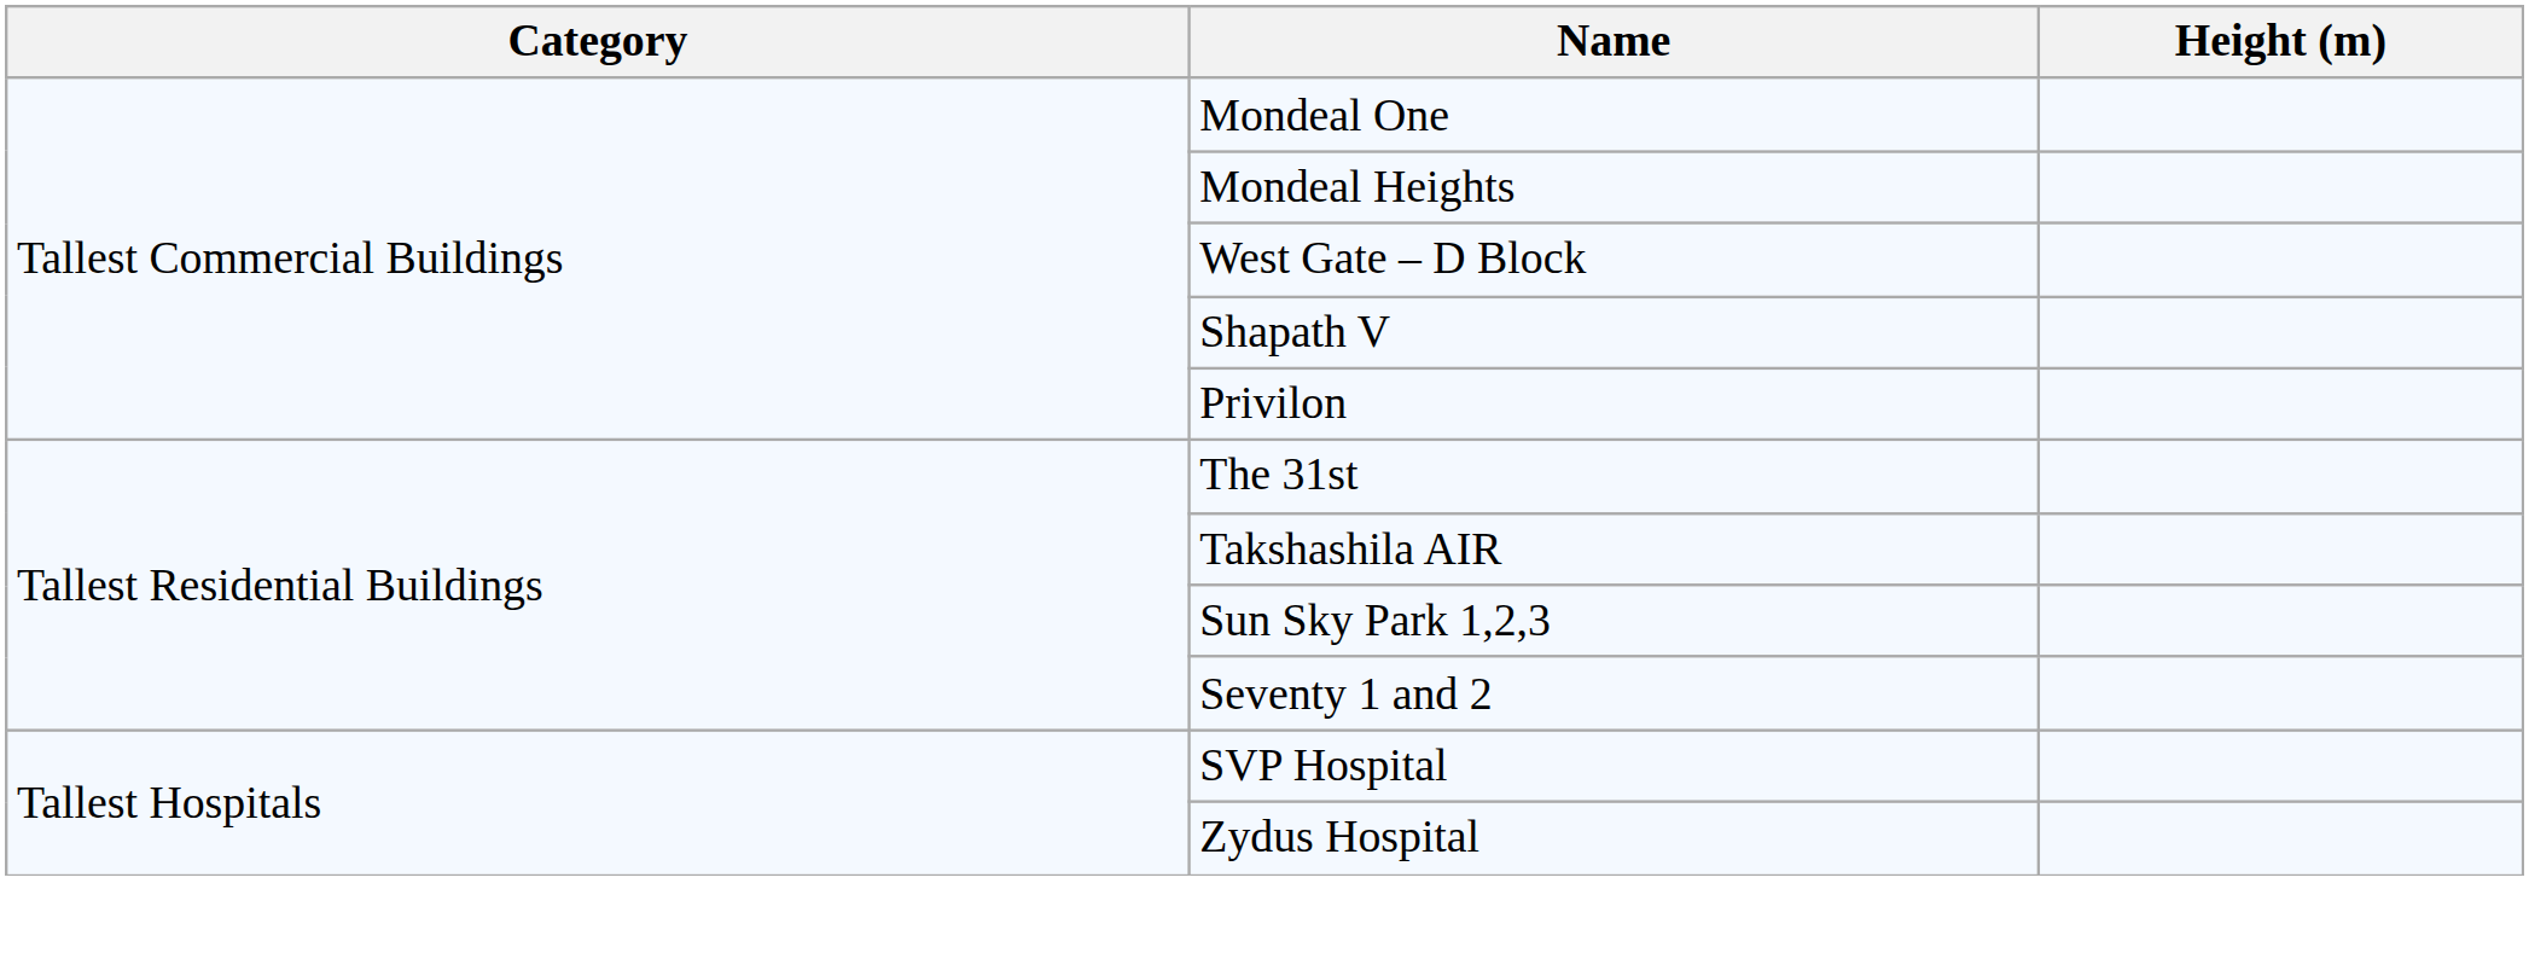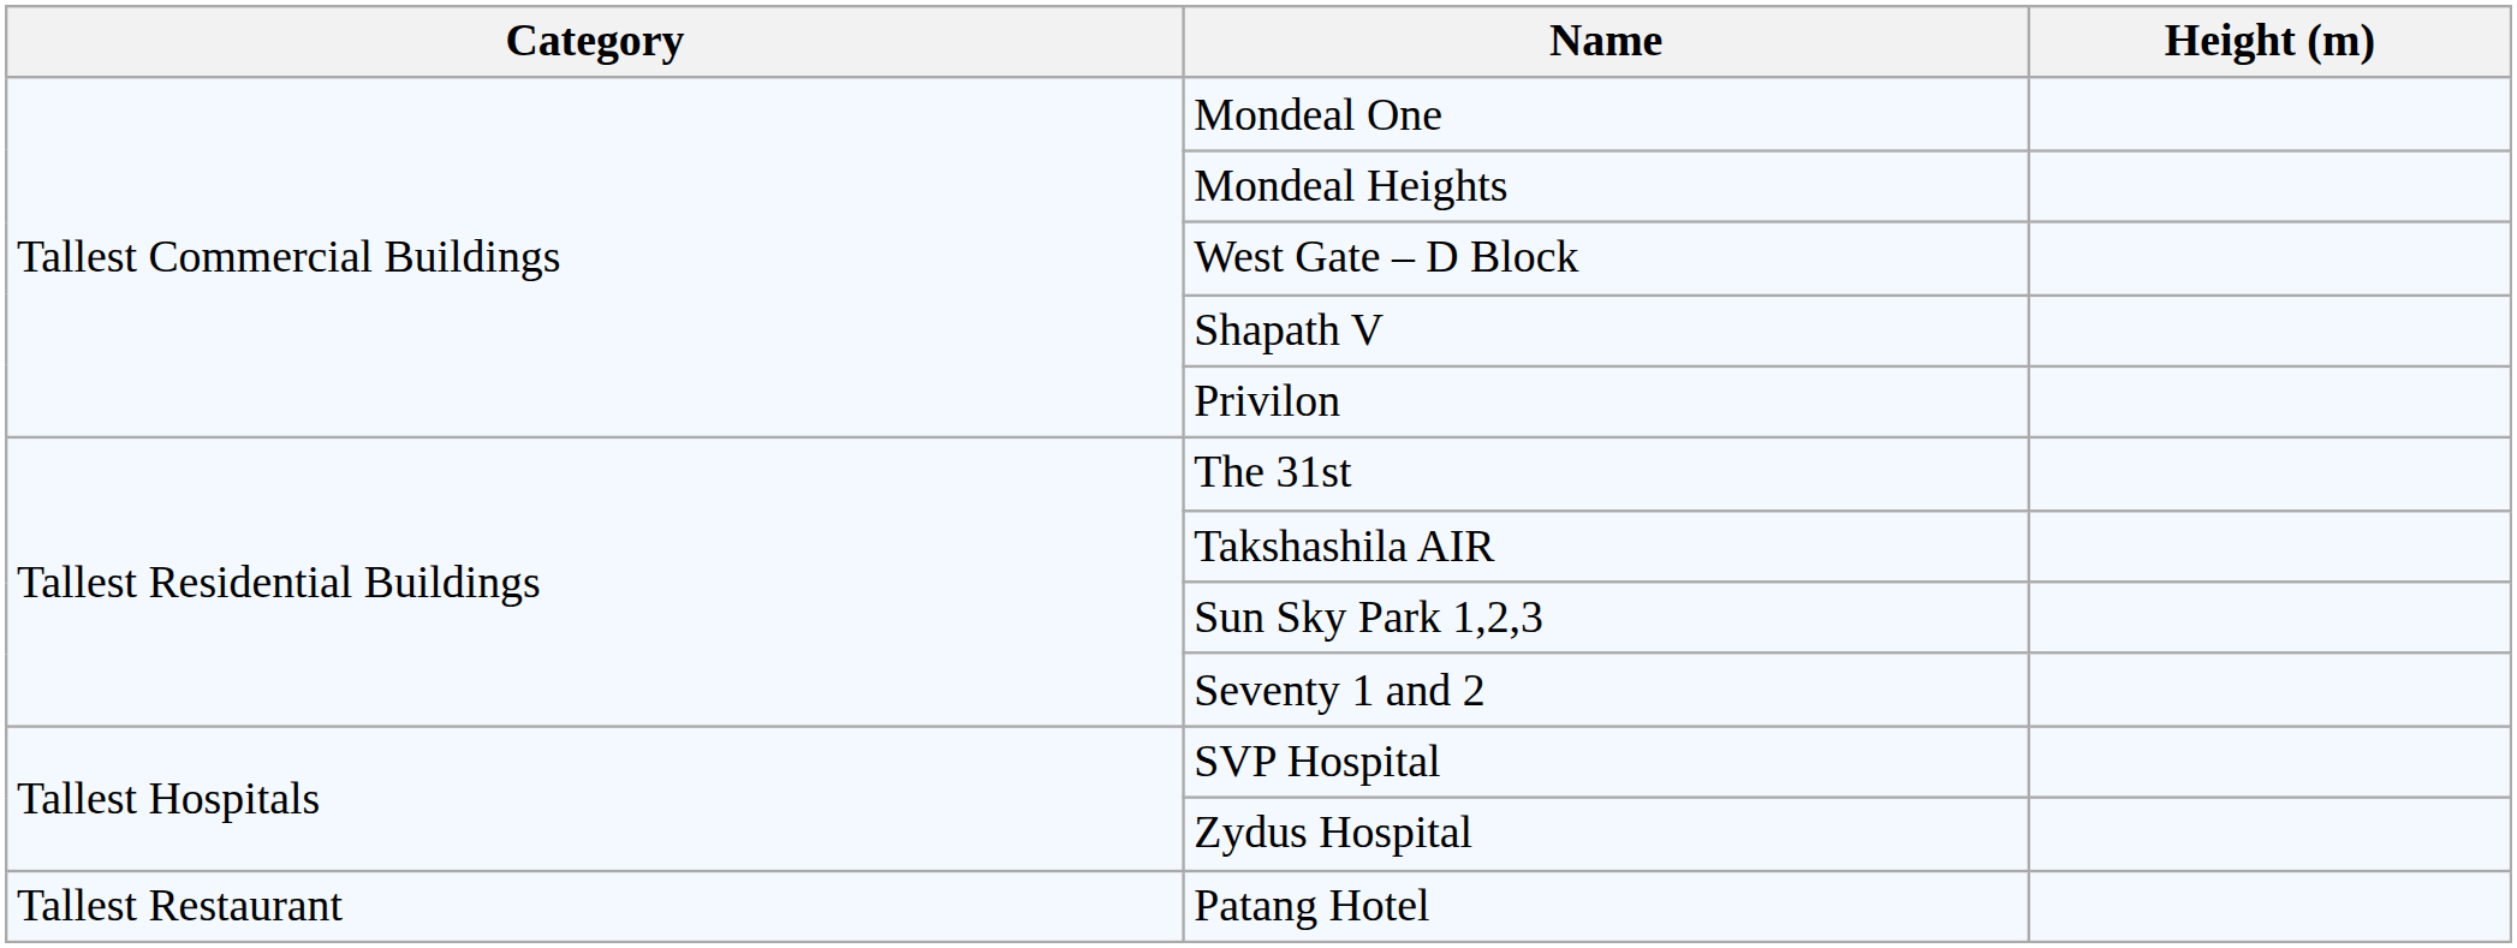 <table class="wikitable" width="100%">
 <tr>
 <th>Category</th>
 <th>Name</th>
 <th>Height (m)</th>
 </tr>
 <tr bgcolor="#F4F9FF">
 <td rowspan="5">Tallest Commercial Buildings</td>
 <td>Mondeal One</td>
 <td></td>
 </tr>
 <tr bgcolor="#F4F9FF">
 <td>Mondeal Heights</td>
 <td></td>
 </tr>
 <tr bgcolor="#F4F9FF">
 <td>West Gate – D Block</td>
 <td></td>
 </tr>
 <tr bgcolor="#F4F9FF">
 <td>Shapath V</td>
 <td></td>
 </tr>
 <tr bgcolor="#F4F9FF">
 <td>Privilon</td>
 <td></td>
 </tr>
 <tr bgcolor="#F4F9FF">
 <td rowspan="4">Tallest Residential Buildings</td>
 <td>The 31st</td>
 <td></td>
 </tr>
 <tr bgcolor="#F4F9FF">
 <td>Takshashila AIR</td>
 <td></td>
 </tr>
 <tr bgcolor="#F4F9FF">
 <td>Sun Sky Park 1,2,3</td>
 <td></td>
 </tr>
 <tr bgcolor="#F4F9FF">
 <td>Seventy 1 and 2</td>
 <td></td>
 </tr>
 <tr bgcolor="#F4F9FF">
 <td rowspan="2">Tallest Hospitals</td>
 <td>SVP Hospital</td>
 <td></td>
 </tr>
 <tr bgcolor="#F4F9FF">
 <td>Zydus Hospital</td>
 <td></td>
 </tr>
+<tr bgcolor="#F4F9FF">
+<td>Tallest Restaurant</td>
+<td>Patang Hotel</td>
+<td></td>
+</tr>
 </table>
